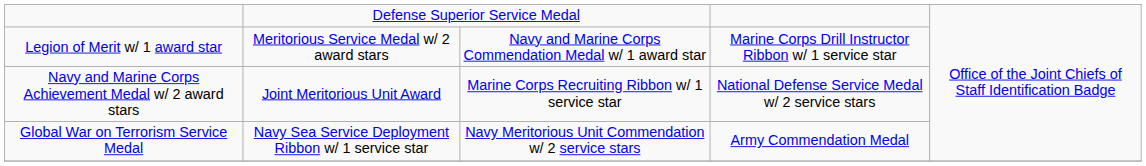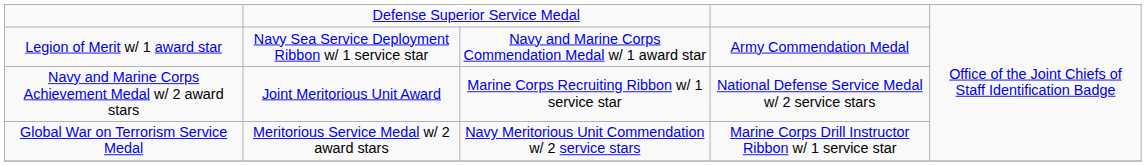 <table class="wikitable" style="margin:1em auto; text-align:center;">
 <tr>
 <td></td>
 <td colspan="2"><a href='#'>Defense Superior Service Medal</a></td>
 <td></td>
 <td rowspan="4" align="center"><a href='#'>Office of the Joint Chiefs of Staff Identification Badge</a></td>
 </tr>
 <tr>
 <td><a href='#'>Legion of Merit</a> w/ 1 <a href='#'>award star</a></td>
-<td><a href='#'>Meritorious Service Medal</a> w/ 2 award stars</td>
+<td><a href='#'>Navy Sea Service Deployment Ribbon</a> w/ 1 service star</td>
 <td><a href='#'>Navy and Marine Corps Commendation Medal</a> w/ 1 award star</td>
-<td><a href='#'>Marine Corps Drill Instructor Ribbon</a> w/ 1 service star</td>
+<td><a href='#'>Army Commendation Medal</a></td>
 </tr>
 <tr>
 <td><a href='#'>Navy and Marine Corps Achievement Medal</a> w/ 2 award stars</td>
 <td><a href='#'>Joint Meritorious Unit Award</a></td>
 <td><a href='#'>Marine Corps Recruiting Ribbon</a> w/ 1 service star</td>
 <td><a href='#'>National Defense Service Medal</a> w/ 2 service stars</td>
 </tr>
 <tr>
 <td><a href='#'>Global War on Terrorism Service Medal</a></td>
-<td><a href='#'>Navy Sea Service Deployment Ribbon</a> w/ 1 service star</td>
+<td><a href='#'>Meritorious Service Medal</a> w/ 2 award stars</td>
 <td><a href='#'>Navy Meritorious Unit Commendation</a> w/ 2 <a href='#'>service stars</a></td>
-<td><a href='#'>Army Commendation Medal</a></td>
+<td><a href='#'>Marine Corps Drill Instructor Ribbon</a> w/ 1 service star</td>
 </tr>
 <tr>
 </tr>
 </table>
